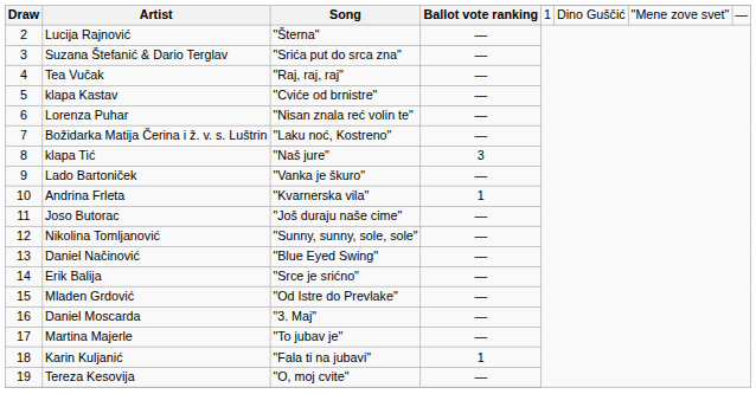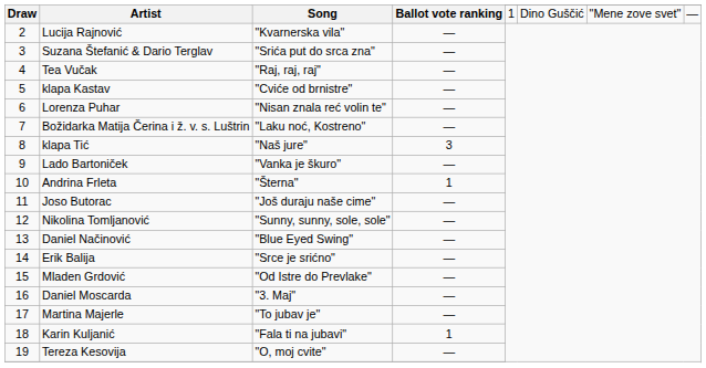 <table class="wikitable sortable">
 <tr>
 <th rowspan="2">Draw</th>
 <th rowspan="2">Artist</th>
 <th rowspan="2">Song</th>
 <th rowspan="2">Ballot vote ranking</th>
 </tr>
 <tr>
 <td align="center">1</td>
 <td>Dino Guščić</td>
 <td>"Mene zove svet"</td>
 <td align="center">—</td>
 </tr>
 <tr>
 <td align="center">2</td>
 <td>Lucija Rajnović</td>
-<td>"Šterna"</td>
+<td>"Kvarnerska vila"</td>
 <td align="center">—</td>
 </tr>
 <tr>
 <td align="center">3</td>
 <td>Suzana Štefanić & Dario Terglav</td>
 <td>"Srića put do srca zna"</td>
 <td align="center">—</td>
 </tr>
 <tr>
 <td align="center">4</td>
 <td>Tea Vučak</td>
 <td>"Raj, raj, raj"</td>
 <td align="center">—</td>
 </tr>
 <tr>
 <td align="center">5</td>
 <td>klapa Kastav</td>
 <td>"Cviće od brnistre"</td>
 <td align="center">—</td>
 </tr>
 <tr>
 <td align="center">6</td>
 <td>Lorenza Puhar</td>
 <td>"Nisan znala reć volin te"</td>
 <td align="center">—</td>
 </tr>
 <tr>
 <td align="center">7</td>
 <td>Božidarka Matija Čerina i ž. v. s. Luštrin</td>
 <td>"Laku noć, Kostreno"</td>
 <td align="center">—</td>
 </tr>
 <tr>
 <td align="center">8</td>
 <td>klapa Tić</td>
 <td>"Naš jure"</td>
 <td align="center">3</td>
 </tr>
 <tr>
 <td align="center">9</td>
 <td>Lado Bartoniček</td>
 <td>"Vanka je škuro"</td>
 <td align="center">—</td>
 </tr>
 <tr>
 <td align="center">10</td>
 <td>Andrina Frleta</td>
-<td>"Kvarnerska vila"</td>
+<td>"Šterna"</td>
 <td align="center">1</td>
 </tr>
 <tr>
 <td align="center">11</td>
 <td>Joso Butorac</td>
 <td>"Još duraju naše cime"</td>
 <td align="center">—</td>
 </tr>
 <tr>
 <td align="center">12</td>
 <td>Nikolina Tomljanović</td>
 <td>"Sunny, sunny, sole, sole"</td>
 <td align="center">—</td>
 </tr>
 <tr>
 <td align="center">13</td>
 <td>Daniel Načinović</td>
 <td>"Blue Eyed Swing"</td>
 <td align="center">—</td>
 </tr>
 <tr>
 <td align="center">14</td>
 <td>Erik Balija</td>
 <td>"Srce je srićno"</td>
 <td align="center">—</td>
 </tr>
 <tr>
 <td align="center">15</td>
 <td>Mladen Grdović</td>
 <td>"Od Istre do Prevlake"</td>
 <td align="center">—</td>
 </tr>
 <tr>
 <td align="center">16</td>
 <td>Daniel Moscarda</td>
 <td>"3. Maj"</td>
 <td align="center">—</td>
 </tr>
 <tr>
 <td align="center">17</td>
 <td>Martina Majerle</td>
 <td>"To jubav je"</td>
 <td align="center">—</td>
 </tr>
 <tr>
 <td align="center">18</td>
 <td>Karin Kuljanić</td>
 <td>"Fala ti na jubavi"</td>
 <td align="center">1</td>
 </tr>
 <tr>
 <td align="center">19</td>
 <td>Tereza Kesovija</td>
 <td>"O, moj cvite"</td>
 <td align="center">—</td>
 </tr>
 <tr>
 </tr>
 </table>
